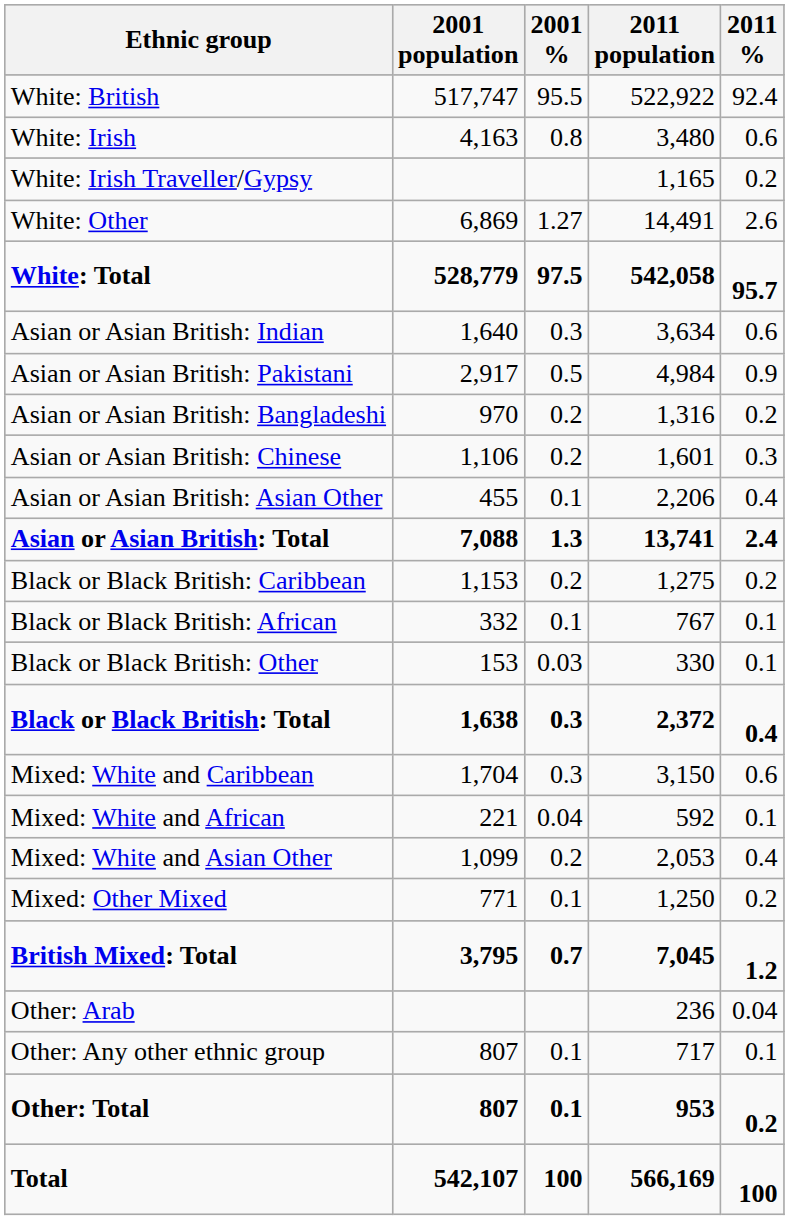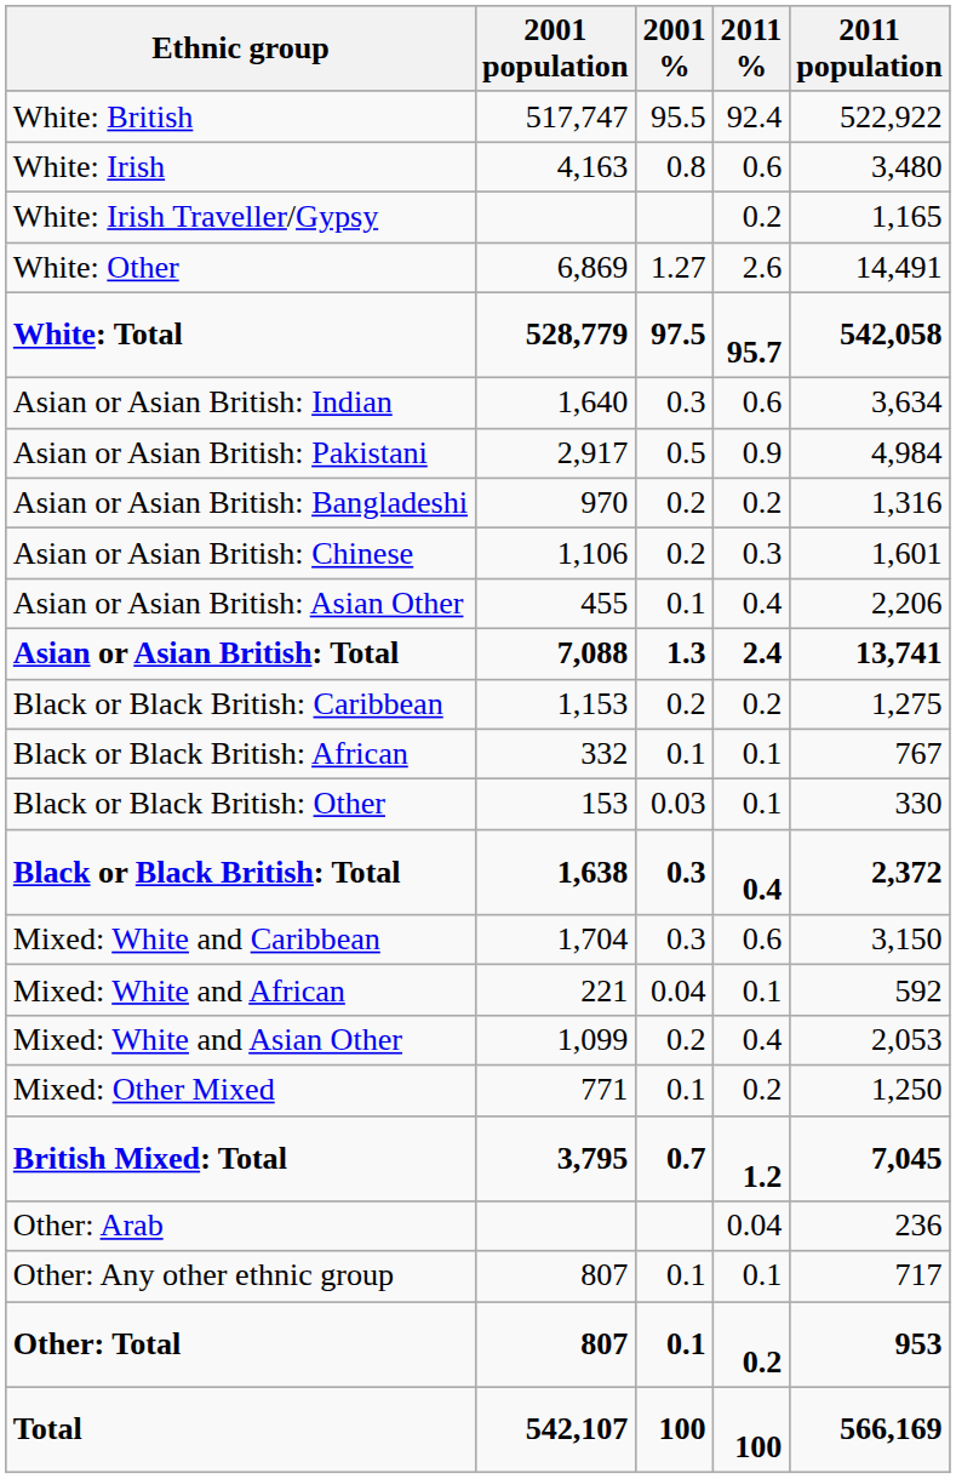 <table class="wikitable" style="text-align:right">
 <tr>
 <th>Ethnic group</th>
 <th>2001<br>population</th>
 <th>2001<br>%</th>
+<th>2011<br>%</th>
 <th>2011<br>population</th>
-<th>2011<br>%</th>
 </tr>
 <tr>
 <td style="text-align:left">White: <a href='#'>British</a></td>
 <td>517,747</td>
 <td>95.5</td>
+<td>92.4</td>
 <td>522,922</td>
-<td>92.4</td>
 </tr>
 <tr>
 <td style="text-align:left">White: <a href='#'>Irish</a></td>
 <td>4,163</td>
 <td>0.8</td>
+<td>0.6</td>
 <td>3,480</td>
-<td>0.6</td>
 </tr>
 <tr>
 <td style="text-align:left">White: <a href='#'>Irish Traveller</a>/<a href='#'>Gypsy</a></td>
 <td></td>
 <td></td>
+<td>0.2</td>
 <td>1,165</td>
-<td>0.2</td>
 </tr>
 <tr>
 <td style="text-align:left">White: <a href='#'>Other</a></td>
 <td>6,869</td>
 <td>1.27</td>
+<td>2.6</td>
 <td>14,491</td>
-<td>2.6</td>
 </tr>
 <tr>
 <td style="text-align:left"><strong><a href='#'>White</a>: Total</strong></td>
 <td><strong>528,779</strong></td>
 <td><strong>97.5</strong></td>
+<td><br><strong>95.7</strong></td>
 <td><strong>542,058</strong></td>
-<td><br><strong>95.7</strong></td>
 </tr>
 <tr>
 <td style="text-align:left">Asian or Asian British: <a href='#'>Indian</a></td>
 <td>1,640</td>
 <td>0.3</td>
+<td>0.6</td>
 <td>3,634</td>
-<td>0.6</td>
 </tr>
 <tr>
 <td style="text-align:left">Asian or Asian British: <a href='#'>Pakistani</a></td>
 <td>2,917</td>
 <td>0.5</td>
+<td>0.9</td>
 <td>4,984</td>
-<td>0.9</td>
 </tr>
 <tr>
 <td style="text-align:left">Asian or Asian British: <a href='#'>Bangladeshi</a></td>
 <td>970</td>
 <td>0.2</td>
+<td>0.2</td>
 <td>1,316</td>
-<td>0.2</td>
 </tr>
 <tr>
 <td style="text-align:left">Asian or Asian British: <a href='#'>Chinese</a></td>
 <td>1,106</td>
 <td>0.2</td>
+<td>0.3</td>
 <td>1,601</td>
-<td>0.3</td>
 </tr>
 <tr>
 <td style="text-align:left">Asian or Asian British: <a href='#'>Asian Other</a></td>
 <td>455</td>
 <td>0.1</td>
+<td>0.4</td>
 <td>2,206</td>
-<td>0.4</td>
 </tr>
 <tr>
 <td style="text-align:left"><strong><a href='#'>Asian</a> or <a href='#'>Asian British</a>: Total</strong></td>
 <td><strong>7,088</strong></td>
 <td><strong>1.3</strong></td>
+<td><strong>2.4</strong></td>
 <td><strong>13,741</strong></td>
-<td><strong>2.4</strong></td>
 </tr>
 <tr>
 <td style="text-align:left">Black or Black British: <a href='#'>Caribbean</a></td>
 <td>1,153</td>
 <td>0.2</td>
+<td>0.2</td>
 <td>1,275</td>
-<td>0.2</td>
 </tr>
 <tr>
 <td style="text-align:left">Black or Black British: <a href='#'>African</a></td>
 <td>332</td>
 <td>0.1</td>
+<td>0.1</td>
 <td>767</td>
-<td>0.1</td>
 </tr>
 <tr>
 <td style="text-align:left">Black or Black British: <a href='#'>Other</a></td>
 <td>153</td>
 <td>0.03</td>
+<td>0.1</td>
 <td>330</td>
-<td>0.1</td>
 </tr>
 <tr>
 <td style="text-align:left"><strong><a href='#'>Black</a> or <a href='#'>Black British</a>: Total</strong></td>
 <td><strong>1,638</strong></td>
 <td><strong>0.3</strong></td>
+<td><br><strong>0.4</strong></td>
 <td><strong>2,372</strong></td>
-<td><br><strong>0.4</strong></td>
 </tr>
 <tr>
 <td style="text-align:left">Mixed: <a href='#'>White</a> and <a href='#'>Caribbean</a></td>
 <td>1,704</td>
 <td>0.3</td>
+<td>0.6</td>
 <td>3,150</td>
-<td>0.6</td>
 </tr>
 <tr>
 <td style="text-align:left">Mixed: <a href='#'>White</a> and <a href='#'>African</a></td>
 <td>221</td>
 <td>0.04</td>
+<td>0.1</td>
 <td>592</td>
-<td>0.1</td>
 </tr>
 <tr>
 <td style="text-align:left">Mixed: <a href='#'>White</a> and <a href='#'>Asian Other</a></td>
 <td>1,099</td>
 <td>0.2</td>
+<td>0.4</td>
 <td>2,053</td>
-<td>0.4</td>
 </tr>
 <tr>
 <td style="text-align:left">Mixed: <a href='#'>Other Mixed</a></td>
 <td>771</td>
 <td>0.1</td>
+<td>0.2</td>
 <td>1,250</td>
-<td>0.2</td>
 </tr>
 <tr>
 <td style="text-align:left"><strong><a href='#'>British Mixed</a>: Total</strong></td>
 <td><strong>3,795</strong></td>
 <td><strong>0.7</strong></td>
+<td><br><strong>1.2</strong></td>
 <td><strong>7,045</strong></td>
-<td><br><strong>1.2</strong></td>
 </tr>
 <tr>
 <td style="text-align:left">Other: <a href='#'>Arab</a></td>
 <td></td>
 <td></td>
+<td>0.04</td>
 <td>236</td>
-<td>0.04</td>
 </tr>
 <tr>
 <td style="text-align:left">Other: Any other ethnic group</td>
 <td>807</td>
 <td>0.1</td>
+<td>0.1</td>
 <td>717</td>
-<td>0.1</td>
 </tr>
 <tr>
 <td style="text-align:left"><strong>Other: Total</strong></td>
 <td><strong>807</strong></td>
 <td><strong>0.1</strong></td>
+<td><br><strong>0.2</strong></td>
 <td><strong>953</strong></td>
-<td><br><strong>0.2</strong></td>
 </tr>
 <tr>
 <td style="text-align:left"><strong>Total</strong></td>
 <td><strong>542,107</strong></td>
 <td><strong>100</strong></td>
+<td><br><strong>100</strong></td>
 <td><strong>566,169</strong></td>
-<td><br><strong>100</strong></td>
 </tr>
 </table>
